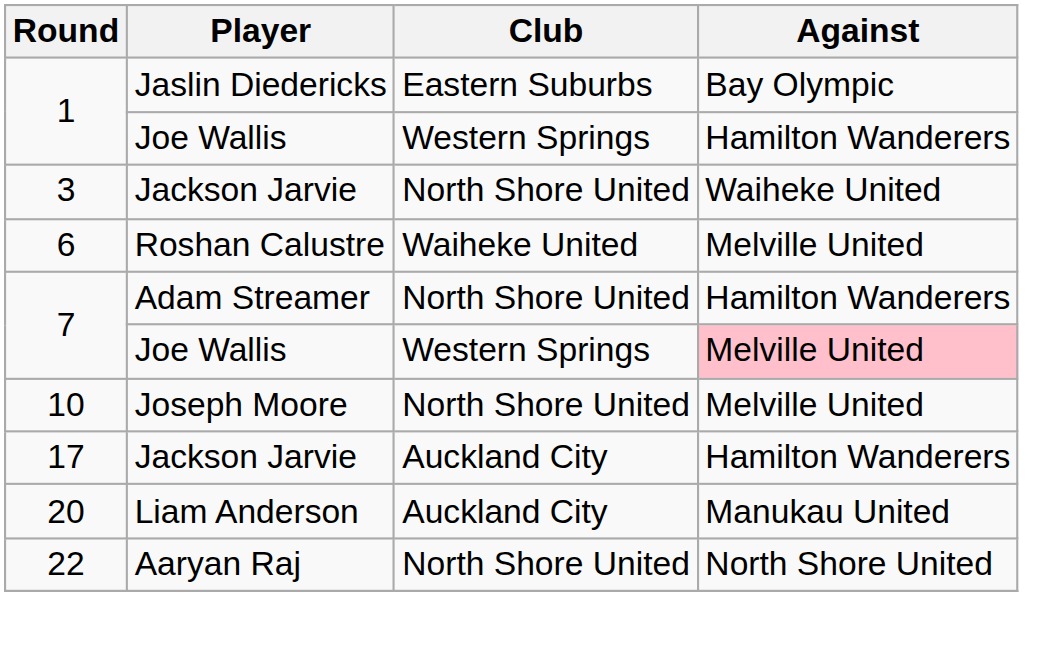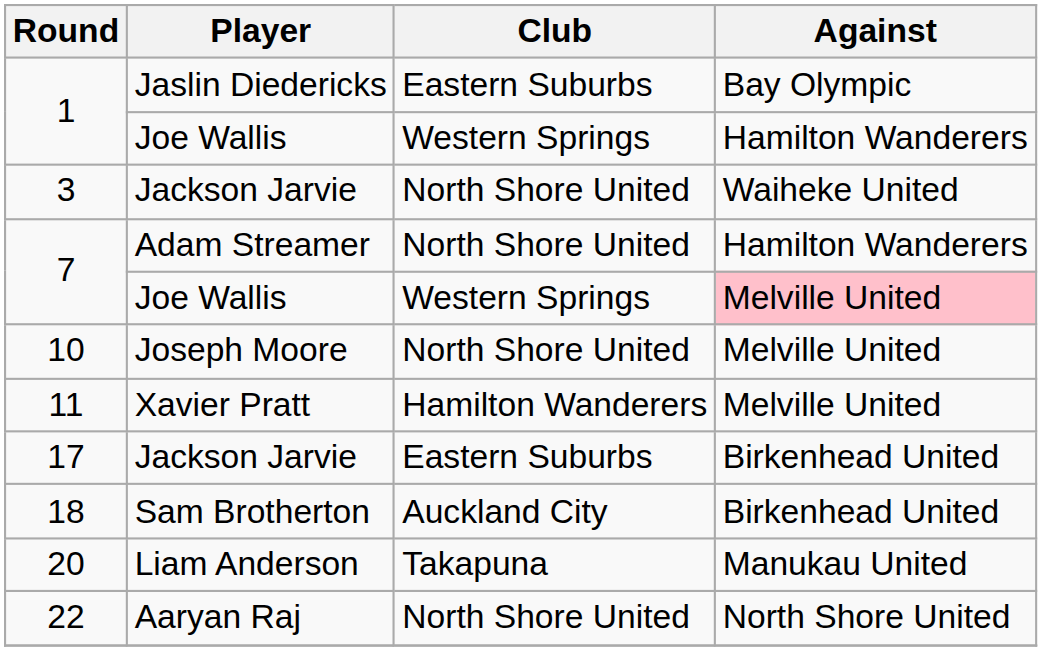 <table class="wikitable">
 <tr>
 <th>Round</th>
 <th>Player</th>
 <th>Club</th>
 <th>Against</th>
 </tr>
 <tr>
 <td style="text-align:center;" rowspan=2>1</td>
 <td>Jaslin Diedericks</td>
 <td>Eastern Suburbs</td>
 <td>Bay Olympic</td>
 </tr>
 <tr>
 <td>Joe Wallis</td>
 <td>Western Springs</td>
 <td>Hamilton Wanderers</td>
 </tr>
 <tr>
 <td style="text-align:center;">3</td>
 <td>Jackson Jarvie</td>
 <td>North Shore United</td>
 <td>Waiheke United</td>
 </tr>
 <tr>
-<td style="text-align:center;">6</td>
-<td>Roshan Calustre</td>
-<td>Waiheke United</td>
-<td>Melville United</td>
-</tr>
-<tr>
 <td style="text-align:center;" rowspan=2>7</td>
 <td>Adam Streamer</td>
 <td>North Shore United</td>
 <td>Hamilton Wanderers</td>
 </tr>
 <tr>
 <td>Joe Wallis</td>
 <td>Western Springs</td>
 <td style="background: pink;">Melville United</td>
 </tr>
 <tr>
 <td style="text-align:center;">10</td>
 <td>Joseph Moore</td>
 <td>North Shore United</td>
 <td>Melville United</td>
 </tr>
 <tr>
+<td style="text-align:center;">11</td>
+<td>Xavier Pratt</td>
+<td>Hamilton Wanderers</td>
+<td>Melville United</td>
+</tr>
+<tr>
 <td style="text-align:center;">17</td>
 <td>Jackson Jarvie</td>
+<td>Eastern Suburbs</td>
+<td>Birkenhead United</td>
+</tr>
+<tr>
+<td style="text-align:center;">18</td>
+<td>Sam Brotherton</td>
 <td>Auckland City</td>
-<td>Hamilton Wanderers</td>
+<td>Birkenhead United</td>
 </tr>
 <tr>
 <td style="text-align:center;">20</td>
 <td>Liam Anderson</td>
-<td>Auckland City</td>
+<td>Takapuna</td>
 <td>Manukau United</td>
 </tr>
 <tr>
 <td style="text-align:center;">22</td>
 <td>Aaryan Raj</td>
 <td>North Shore United</td>
 <td>North Shore United</td>
 </tr>
 <tr>
 </tr>
 </table>
